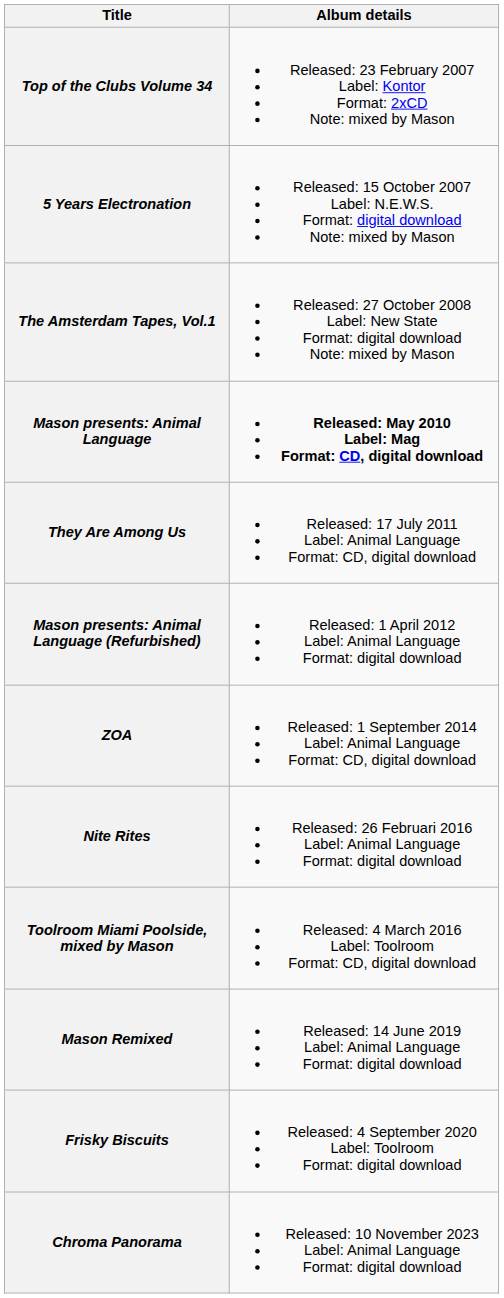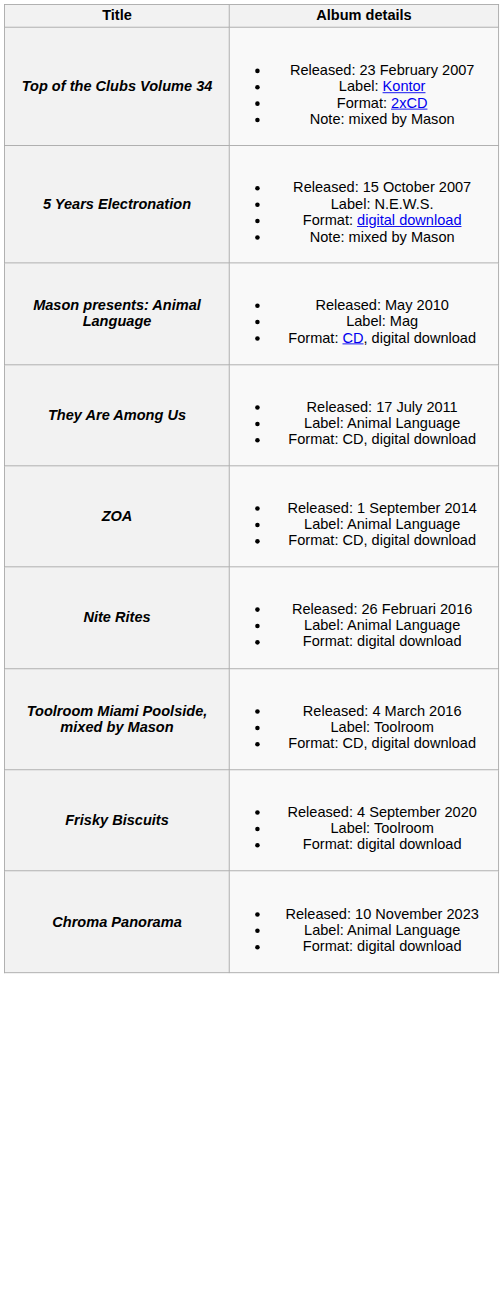 <table class="wikitable plainrowheaders" style="text-align:center;">
 <tr>
 <th scope="col" style="width:15em;">Title</th>
 <th scope="col" style="width:18em;">Album details</th>
 </tr>
 <tr>
 <th scope="row"><em>Top of the Clubs Volume 34</em></th>
 <td><br><ul><li>Released: 23 February 2007</li><li>Label: <a href='#'>Kontor</a></li><li>Format: <a href='#'>2xCD</a></li><li>Note: mixed by Mason</li></ul></td>
 </tr>
 <tr>
 <th scope="row"><em>5 Years Electronation</em></th>
 <td><br><ul><li>Released: 15 October 2007</li><li>Label: N.E.W.S.</li><li>Format: <a href='#'>digital download</a></li><li>Note: mixed by Mason</li></ul></td>
 </tr>
 <tr>
-<th scope="row"><em>The Amsterdam Tapes, Vol.1</em></th>
-<td><br><ul><li>Released: 27 October 2008</li><li>Label: New State</li><li>Format: digital download</li><li>Note: mixed by Mason</li></ul></td>
-</tr>
-<tr>
 <th scope="row"><em>Mason presents: Animal Language</em></th>
-<td><strong><br><ul><li>Released: May 2010</li><li>Label: Mag</li><li>Format: <a href='#'>CD</a>, digital download</li></ul></strong></td>
+<td><br><ul><li>Released: May 2010</li><li>Label: Mag</li><li>Format: <a href='#'>CD</a>, digital download</li></ul></td>
 </tr>
 <tr>
 <th scope="row"><em>They Are Among Us</em></th>
 <td><br><ul><li>Released: 17 July 2011</li><li>Label: Animal Language</li><li>Format: CD, digital download</li></ul></td>
-</tr>
-<tr>
-<th scope="row"><em>Mason presents: Animal Language (Refurbished)</em></th>
-<td><br><ul><li>Released: 1 April 2012</li><li>Label: Animal Language</li><li>Format: digital download</li></ul></td>
 </tr>
 <tr>
 <th scope="row"><em>ZOA</em></th>
 <td><br><ul><li>Released: 1 September 2014</li><li>Label: Animal Language</li><li>Format: CD, digital download</li></ul></td>
 </tr>
 <tr>
 <th scope="row"><em>Nite Rites</em></th>
 <td><br><ul><li>Released: 26 Februari 2016</li><li>Label: Animal Language</li><li>Format: digital download</li></ul></td>
 </tr>
 <tr>
 <th scope="row"><em>Toolroom Miami Poolside, mixed by Mason</em></th>
 <td><br><ul><li>Released: 4 March 2016</li><li>Label: Toolroom</li><li>Format: CD, digital download</li></ul></td>
 </tr>
 <tr>
-<th scope="row"><em>Mason Remixed</em></th>
-<td><br><ul><li>Released: 14 June 2019</li><li>Label: Animal Language</li><li>Format: digital download</li></ul></td>
-</tr>
-<tr>
 <th scope="row"><em>Frisky Biscuits</em></th>
 <td><br><ul><li>Released: 4 September 2020</li><li>Label: Toolroom</li><li>Format: digital download</li></ul></td>
 </tr>
 <tr>
 <th scope="row"><em>Chroma Panorama</em></th>
 <td><br><ul><li>Released: 10 November 2023</li><li>Label: Animal Language</li><li>Format: digital download</li></ul></td>
 </tr>
 </table>
